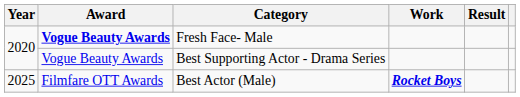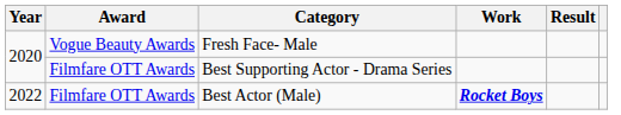 <table class="wikitable sortable">
 <tr>
 <th>Year</th>
 <th>Award</th>
 <th>Category</th>
 <th>Work</th>
 <th>Result</th>
 <th></th>
 </tr>
 <tr>
 <td rowspan="2">2020</td>
-<td><strong><a href='#'>Vogue Beauty Awards</a></strong></td>
+<td><a href='#'>Vogue Beauty Awards</a></td>
 <td>Fresh Face- Male</td>
 <td></td>
 <td></td>
 <td style="text-align:center;"></td>
 </tr>
 <tr>
-<td><a href='#'>Vogue Beauty Awards</a></td>
+<td><a href='#'>Filmfare OTT Awards</a></td>
 <td>Best Supporting Actor - Drama Series</td>
 <td></td>
 <td></td>
 <td style="text-align:center;"></td>
 </tr>
 <tr>
-<td>2025</td>
+<td>2022</td>
 <td><a href='#'>Filmfare OTT Awards</a></td>
 <td>Best Actor (Male)</td>
 <td><strong><em><a href='#'>Rocket Boys</a></em></strong></td>
 <td></td>
 <td style="text-align:center;"></td>
 </tr>
 </table>
